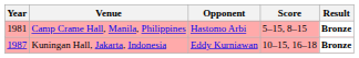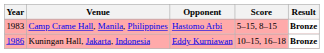 <table class="sortable wikitable" style="font-size: 90%;">
 <tr>
 <th>Year</th>
 <th>Venue</th>
 <th>Opponent</th>
 <th>Score</th>
 <th>Result</th>
 </tr>
 <tr style="background:#FFAAAA">
-<td align="center">1981</td>
+<td align="center">1983</td>
 <td align="left"><a href='#'>Camp Crame Hall</a>, <a href='#'>Manila</a>, <a href='#'>Philippines</a></td>
 <td align="left"> <a href='#'>Hastomo Arbi</a></td>
 <td align="left">5–15, 8–15</td>
 <td style="text-align:left; background:white"> <strong>Bronze</strong></td>
 </tr>
 <tr style="background:#FFAAAA">
-<td align="center"><a href='#'>1987</a></td>
+<td align="center"><a href='#'>1986</a></td>
 <td align="left">Kuningan Hall, <a href='#'>Jakarta</a>, <a href='#'>Indonesia</a></td>
 <td align="left"> <a href='#'>Eddy Kurniawan</a></td>
 <td align="left">10–15, 16–18</td>
 <td style="text-align:left; background:white"> <strong>Bronze</strong></td>
 </tr>
 </table>
